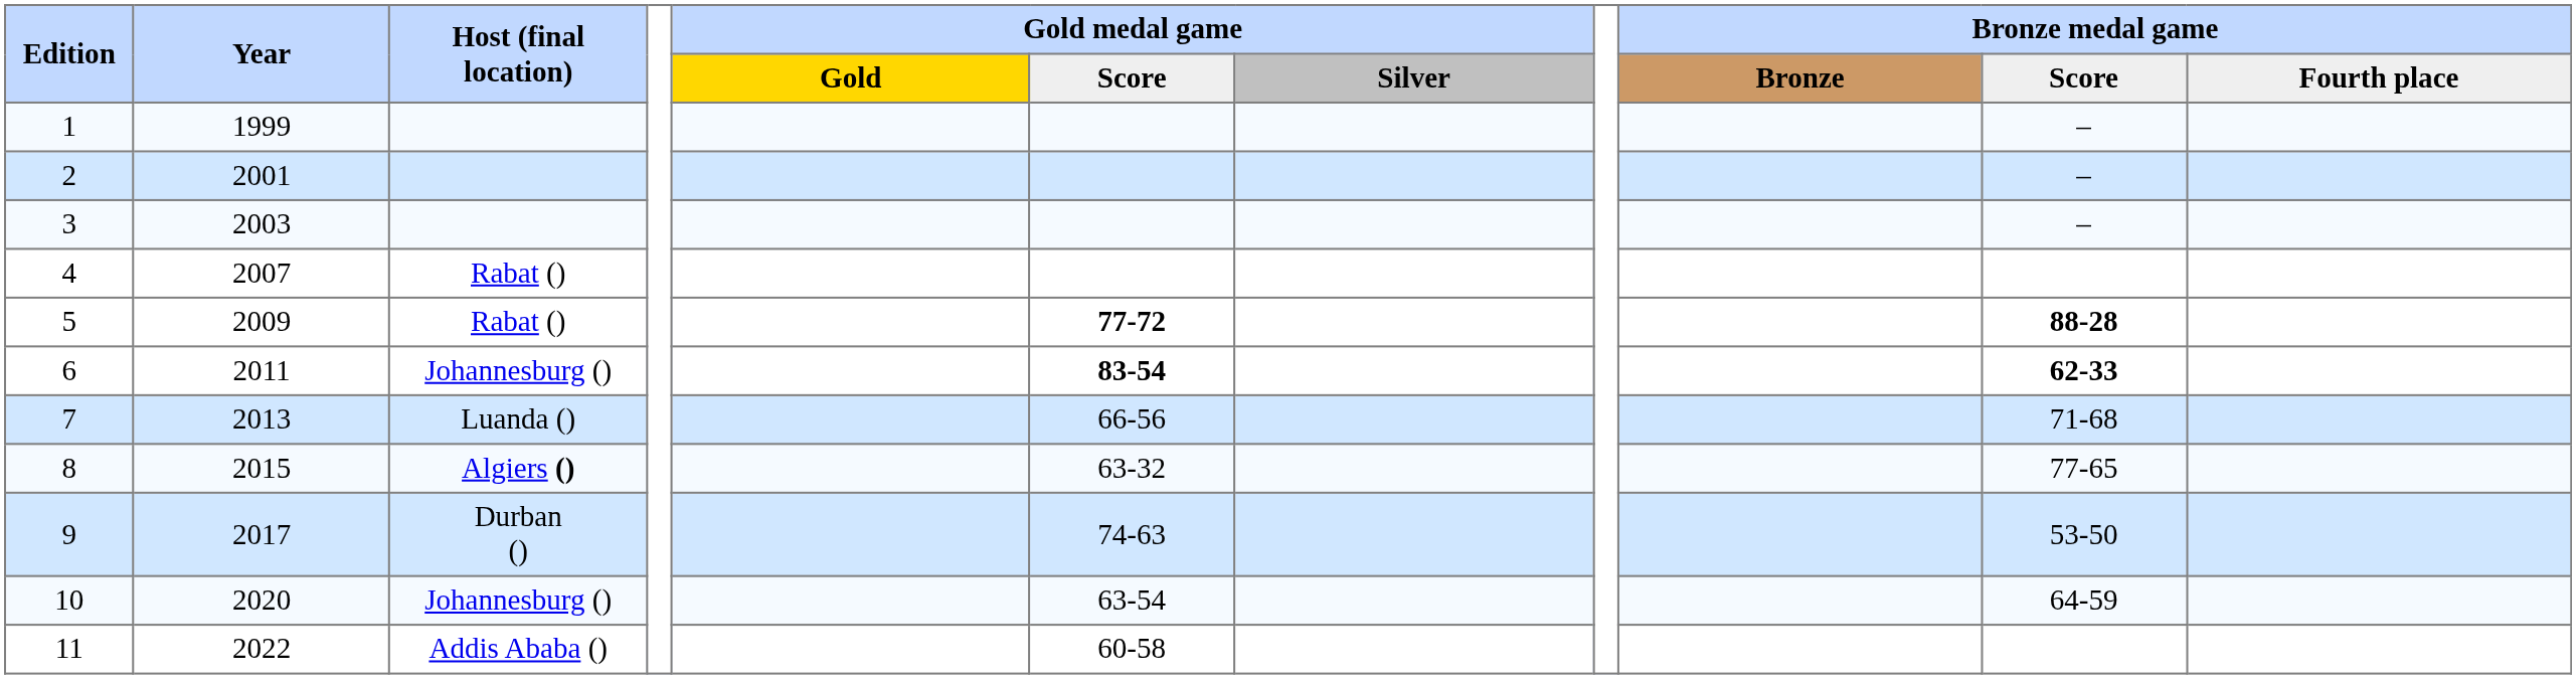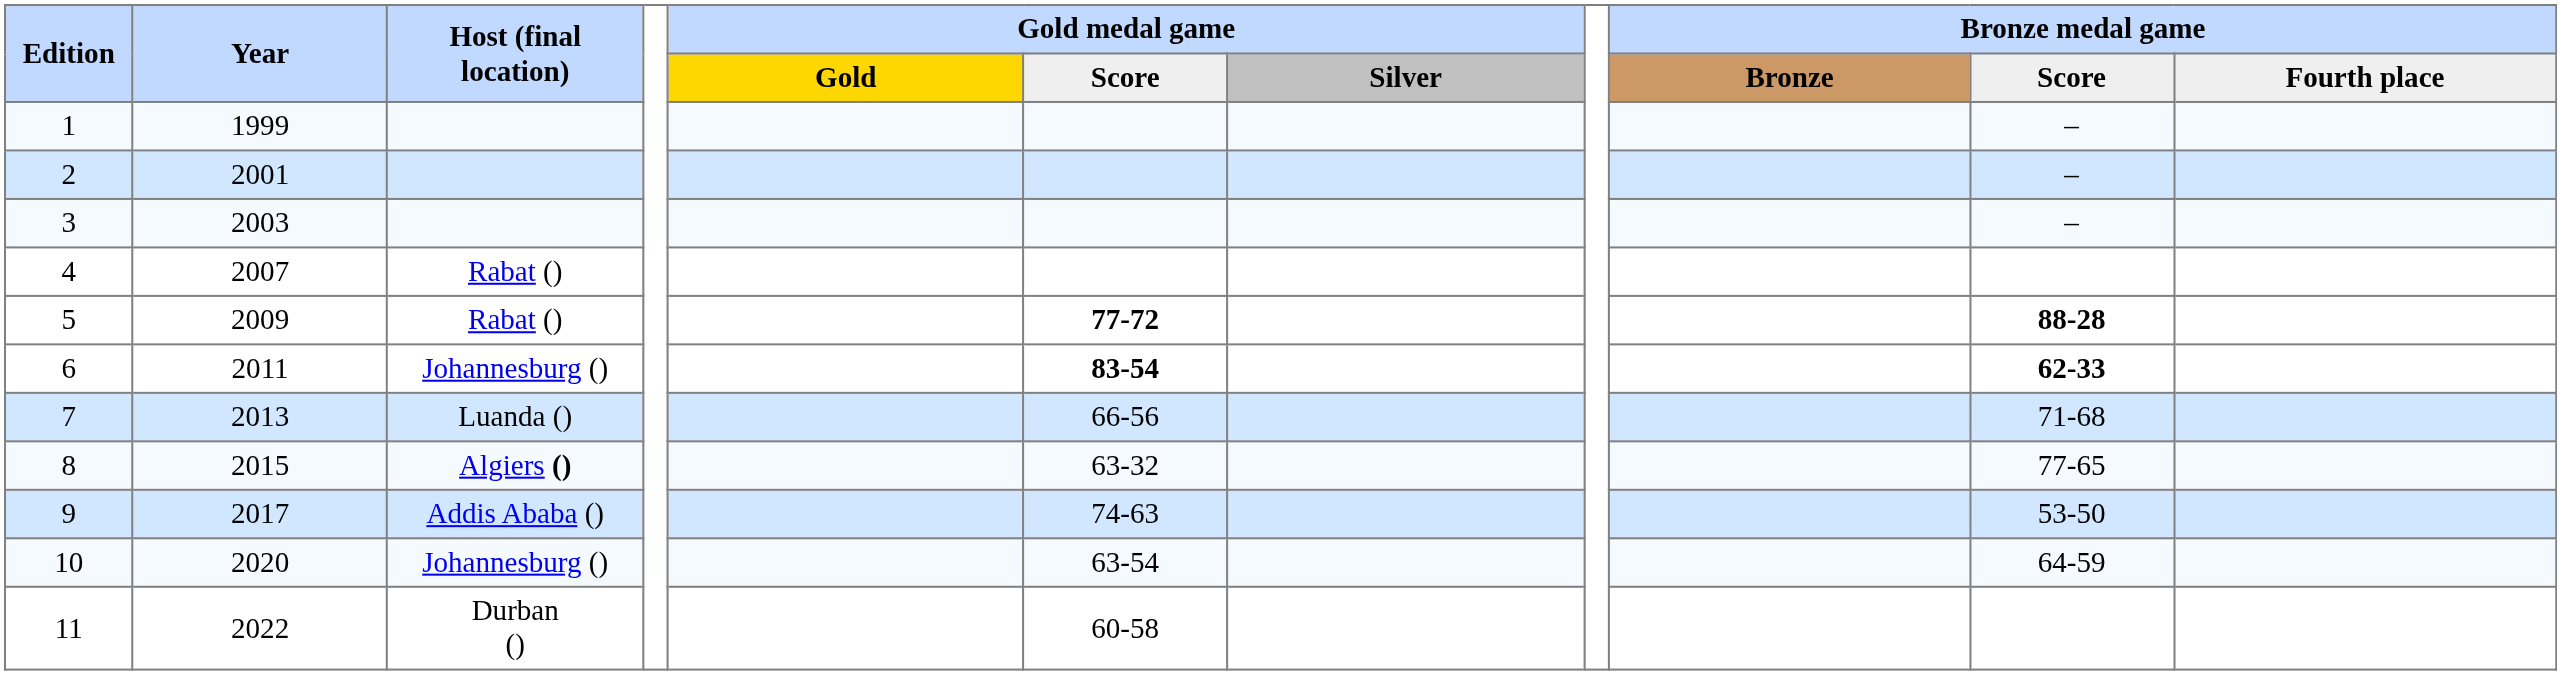 <table border=1 style="border-collapse:collapse; font-size:90%; text-align:center" cellpadding=3 cellspacing=0 width=100%>
 <tr bgcolor=#C1D8FF>
 <th rowspan=2 width=5%>Edition</th>
 <th rowspan=2 width=10%>Year</th>
 <th rowspan=2 width=10%>Host (final location)</th>
 <th width=1% rowspan=36 bgcolor=ffffff></th>
 <th colspan=3>Gold medal game</th>
 <th width=1% rowspan=36 bgcolor=ffffff></th>
 <th colspan=3>Bronze medal game</th>
 </tr>
 <tr bgcolor=#EFEFEF>
 <td !align="center" bgcolor="gold" width=200><strong>Gold</strong></td>
 <th width=8%>Score</th>
 <td !align="center" bgcolor="silver" width=200><strong>Silver</strong></td>
 <td !align="center" bgcolor="CC9966" width=200><strong>Bronze</strong></td>
 <th width=8%>Score</th>
 <th width=15%>Fourth place</th>
 </tr>
 <tr bgcolor=#F5FAFF>
 <td>1</td>
 <td>1999</td>
 <td></td>
 <td></td>
 <td></td>
 <td></td>
 <td></td>
 <td>–</td>
 <td></td>
 </tr>
 <tr bgcolor="#D0E7FF">
 <td>2</td>
 <td>2001</td>
 <td></td>
 <td></td>
 <td></td>
 <td></td>
 <td></td>
 <td>–</td>
 <td></td>
 </tr>
 <tr bgcolor="#F5FAFF">
 <td>3</td>
 <td>2003</td>
 <td></td>
 <td></td>
 <td></td>
 <td></td>
 <td></td>
 <td>–</td>
 <td></td>
 </tr>
 <tr>
 <td>4</td>
 <td>2007</td>
 <td><a href='#'>Rabat</a>                    ()</td>
 <th></th>
 <td></td>
 <td></td>
 <td></td>
 <th></th>
 <td></td>
 </tr>
 <tr>
 <td>5</td>
 <td>2009</td>
 <td><a href='#'>Rabat</a>              ()</td>
 <th><strong></strong></th>
 <th>77-72</th>
 <td></td>
 <td></td>
 <th><strong>88-28</strong></th>
 <td></td>
 </tr>
 <tr>
 <td>6</td>
 <td>2011</td>
 <td><a href='#'>Johannesburg</a>     ()</td>
 <th></th>
 <th>83-54</th>
 <th></th>
 <td></td>
 <th>62-33</th>
 <td></td>
 </tr>
 <tr bgcolor="#D0E7FF">
 <td>7</td>
 <td>2013</td>
 <td>Luanda              ()</td>
 <td><strong></strong></td>
 <td>66-56</td>
 <td></td>
 <td></td>
 <td>71-68</td>
 <td></td>
 </tr>
 <tr bgcolor="#F5FAFF">
 <td>8</td>
 <td>2015</td>
 <td><a href='#'>Algiers</a>             <strong>(</strong><strong>)</strong></td>
 <td><strong></strong></td>
 <td>63-32</td>
 <td></td>
 <td></td>
 <td>77-65</td>
 <td></td>
 </tr>
 <tr bgcolor="#D0E7FF">
 <td>9</td>
 <td>2017 </td>
-<td>Durban<br>()</td>
+<td><a href='#'>Addis Ababa</a>  ()</td>
 <td><strong></strong></td>
 <td>74-63</td>
 <td></td>
 <td></td>
 <td>53-50</td>
 <td></td>
 </tr>
 <tr bgcolor="#F5FAFF">
 <td>10</td>
 <td>2020</td>
 <td><a href='#'>Johannesburg</a>        ()</td>
 <td><strong></strong></td>
 <td>63-54</td>
 <td></td>
 <td></td>
 <td>64-59</td>
 <td></td>
 </tr>
 <tr>
 <td>11</td>
 <td>2022</td>
-<td><a href='#'>Addis Ababa</a>  ()</td>
+<td>Durban<br>()</td>
 <th></th>
 <td>60-58</td>
 <td></td>
 <td></td>
 <th></th>
 <td></td>
 </tr>
 </table>
